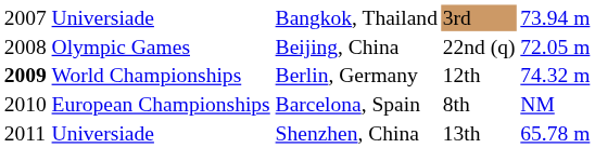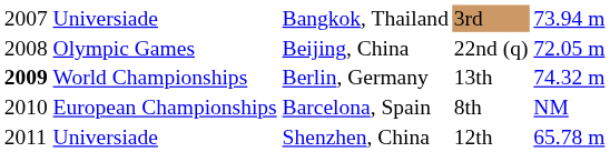 <table>
 <tr>
 <td>2007</td>
 <td><a href='#'>Universiade</a></td>
 <td><a href='#'>Bangkok</a>, Thailand</td>
 <td bgcolor="cc9966">3rd</td>
 <td><a href='#'>73.94 m</a></td>
 </tr>
 <tr>
 <td>2008</td>
 <td><a href='#'>Olympic Games</a></td>
 <td><a href='#'>Beijing</a>, China</td>
 <td>22nd (q)</td>
 <td><a href='#'>72.05 m</a></td>
 </tr>
 <tr>
 <td><strong>2009</strong></td>
 <td><a href='#'>World Championships</a></td>
 <td><a href='#'>Berlin</a>, Germany</td>
-<td>12th</td>
+<td>13th</td>
 <td><a href='#'>74.32 m</a></td>
 </tr>
 <tr>
 <td>2010</td>
 <td><a href='#'>European Championships</a></td>
 <td><a href='#'>Barcelona</a>, Spain</td>
 <td>8th</td>
 <td><a href='#'>NM</a></td>
 </tr>
 <tr>
 <td>2011</td>
 <td><a href='#'>Universiade</a></td>
 <td><a href='#'>Shenzhen</a>, China</td>
-<td>13th</td>
+<td>12th</td>
 <td><a href='#'>65.78 m</a></td>
 </tr>
 </table>
